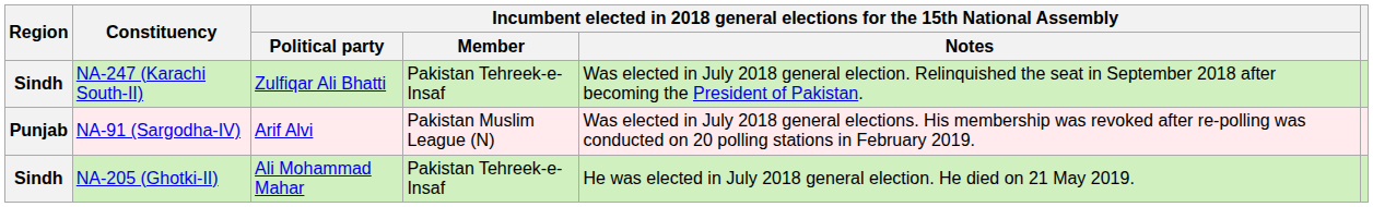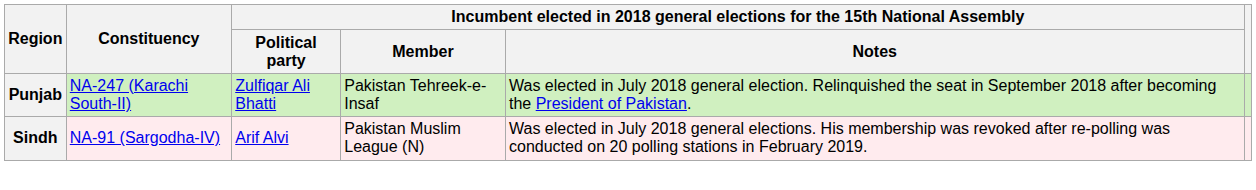 <table class="wikitable sortable">
 <tr>
 <th rowspan=2 class="unsortable">Region</th>
 <th rowspan=2 class="unsortable">Constituency</th>
 <th ! colspan=3 class="unsortable">Incumbent elected in 2018 general elections for the 15th National Assembly</th>
 <th rowspan=2 class="unsortable"></th>
 </tr>
 <tr>
 <th>Political party</th>
 <th class="unsortable">Member</th>
 <th class="unsortable">Notes</th>
 </tr>
 <tr>
 </tr>
 <tr style="background:#D0F0C0">
-<th>Sindh</th>
+<th>Punjab</th>
 <td><a href='#'>NA-247 (Karachi South-II)</a></td>
 <td><a href='#'>Zulfiqar Ali Bhatti</a></td>
 <td>Pakistan Tehreek-e-Insaf</td>
 <td>Was elected in July 2018 general election. Relinquished the seat in September 2018 after becoming the <a href='#'>President of Pakistan</a>.</td>
 <td></td>
 </tr>
 <tr>
 </tr>
 <tr style="background:#FFEBEE">
-<th>Punjab</th>
+<th>Sindh</th>
 <td><a href='#'>NA-91 (Sargodha-IV)</a></td>
 <td><a href='#'>Arif Alvi</a></td>
 <td>Pakistan Muslim League (N)</td>
 <td>Was elected in July 2018 general elections. His membership was revoked after re-polling was conducted on 20 polling stations in February 2019.</td>
 <td></td>
 </tr>
-<tr style="background:#D0F0C0">
-<th>Sindh</th>
-<td><a href='#'>NA-205 (Ghotki-II)</a></td>
-<td><a href='#'>Ali Mohammad Mahar</a></td>
-<td>Pakistan Tehreek-e-Insaf</td>
-<td>He was elected in July 2018 general election. He died on 21 May 2019.</td>
-<td></td>
-</tr>
 </table>
